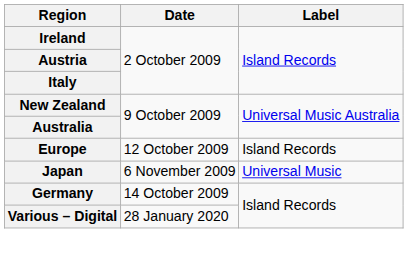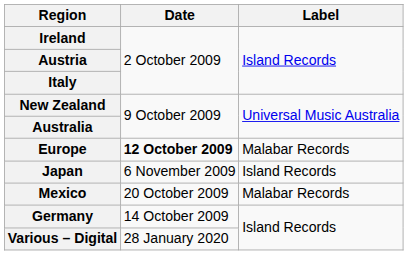 <table class="wikitable plainrowheaders">
 <tr>
 <th scope="col">Region</th>
 <th scope="col">Date</th>
 <th scope="col">Label</th>
 </tr>
 <tr>
 <th scope="row">Ireland</th>
 <td rowspan="3">2 October 2009</td>
 <td rowspan="3"><a href='#'>Island Records</a></td>
 </tr>
 <tr>
 <th scope="row">Austria</th>
 </tr>
 <tr>
 <th scope="row">Italy</th>
 </tr>
 <tr>
 <th scope="row">New Zealand</th>
 <td rowspan="2">9 October 2009</td>
 <td rowspan="2"><a href='#'>Universal Music Australia</a></td>
 </tr>
 <tr>
 <th scope="row">Australia</th>
 </tr>
 <tr>
 <th scope="row">Europe</th>
-<td>12 October 2009</td>
-<td>Island Records</td>
+<td><strong>12 October 2009</strong></td>
+<td>Malabar Records</td>
 </tr>
 <tr>
 <th scope="row">Japan</th>
 <td>6 November 2009</td>
-<td><a href='#'>Universal Music</a></td>
+<td>Island Records</td>
+</tr>
+<tr>
+<th scope="row">Mexico</th>
+<td>20 October 2009</td>
+<td>Malabar Records</td>
 </tr>
 <tr>
 <th scope="row">Germany</th>
 <td>14 October 2009</td>
 <td rowspan=2>Island Records</td>
 </tr>
 <tr>
 <th scope="row">Various – Digital</th>
 <td>28 January 2020</td>
 </tr>
 </table>
